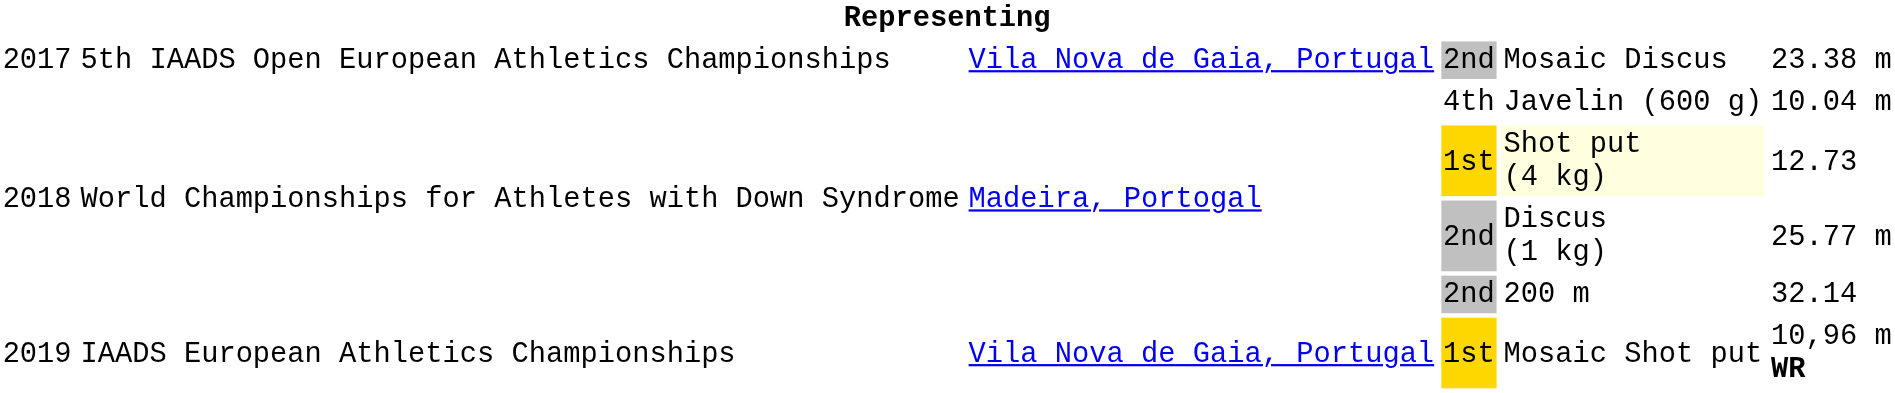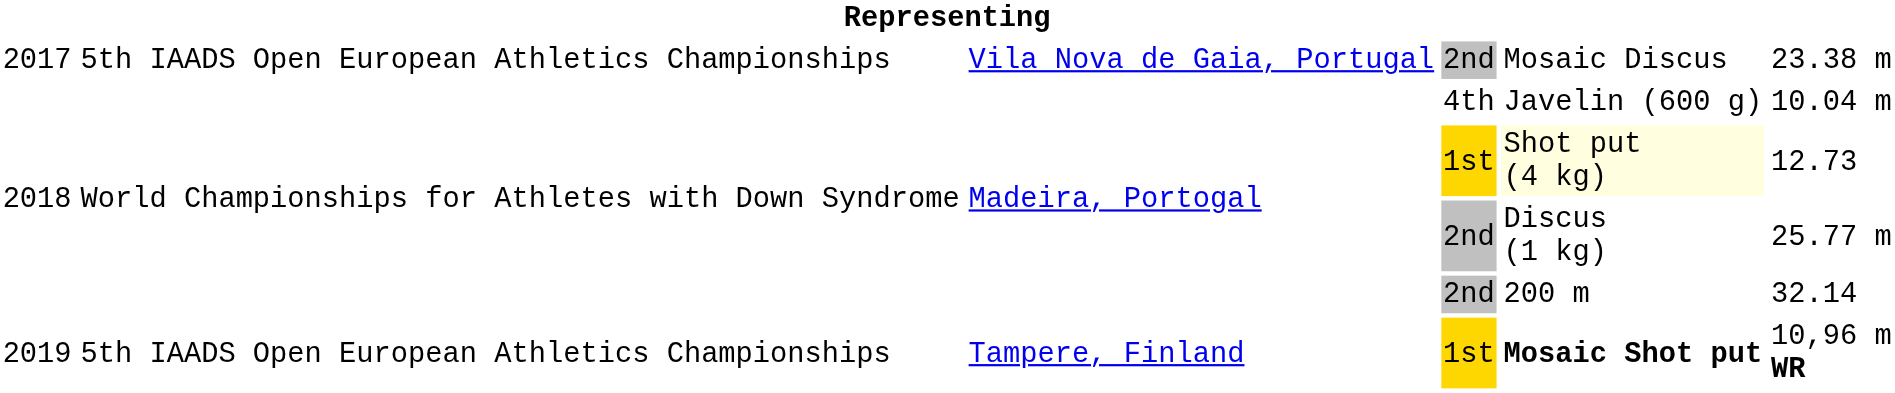 <table>
 <tr>
 <th colspan="6">Representing </th>
 </tr>
 <tr>
 <td>2017</td>
 <td>5th IAADS Open European Athletics Championships</td>
 <td><a href='#'>Vila Nova de Gaia, Portugal</a></td>
 <td bgcolor=silver>2nd</td>
 <td>Mosaic Discus</td>
 <td>23.38 m</td>
 </tr>
 <tr>
 <td rowspan=4>2018</td>
 <td rowspan=4>World Championships for Athletes with Down Syndrome</td>
 <td rowspan=4><a href='#'>Madeira, Portogal</a></td>
 <td>4th</td>
 <td>Javelin (600 g)</td>
 <td>10.04 m</td>
 </tr>
 <tr>
 <td bgcolor=gold>1st</td>
 <td style="background: lightyellow;">Shot put<br>(4 kg)</td>
 <td>12.73</td>
 </tr>
 <tr>
 <td bgcolor=silver>2nd</td>
 <td>Discus<br>(1 kg)</td>
 <td>25.77 m</td>
 </tr>
 <tr>
 <td bgcolor=silver>2nd</td>
 <td>200 m</td>
 <td>32.14</td>
 </tr>
 <tr>
 <td>2019</td>
-<td>IAADS European Athletics Championships</td>
-<td><a href='#'>Vila Nova de Gaia, Portugal</a></td>
+<td>5th IAADS Open European Athletics Championships</td>
+<td><a href='#'>Tampere, Finland</a></td>
 <td bgcolor=gold>1st</td>
-<td>Mosaic Shot put</td>
+<td><strong>Mosaic Shot put</strong></td>
 <td>10,96 m<br><strong>WR</strong></td>
 </tr>
 </table>
